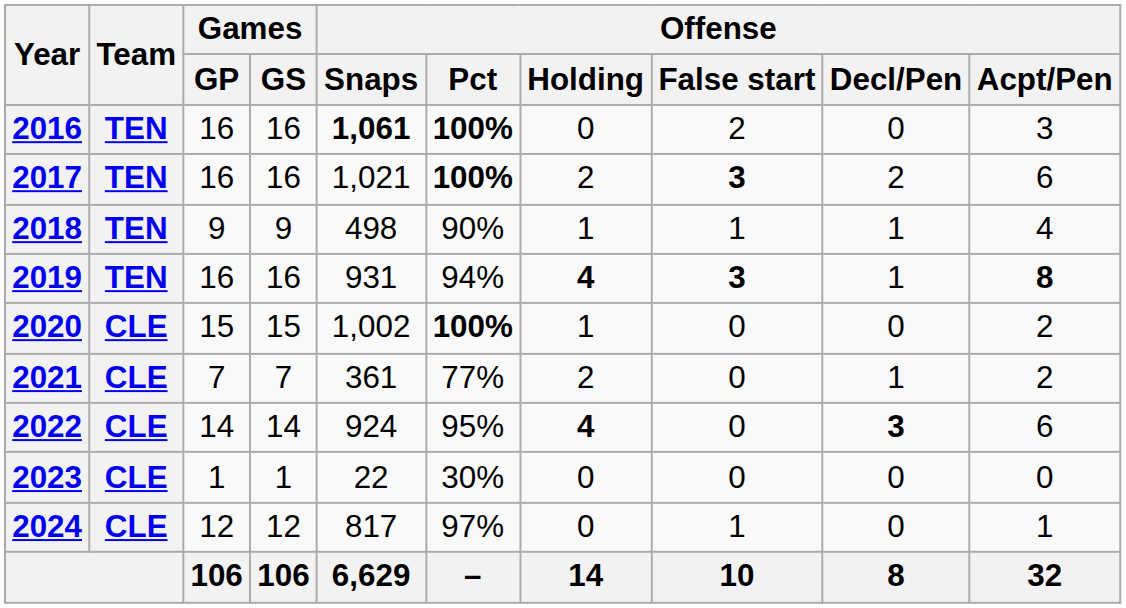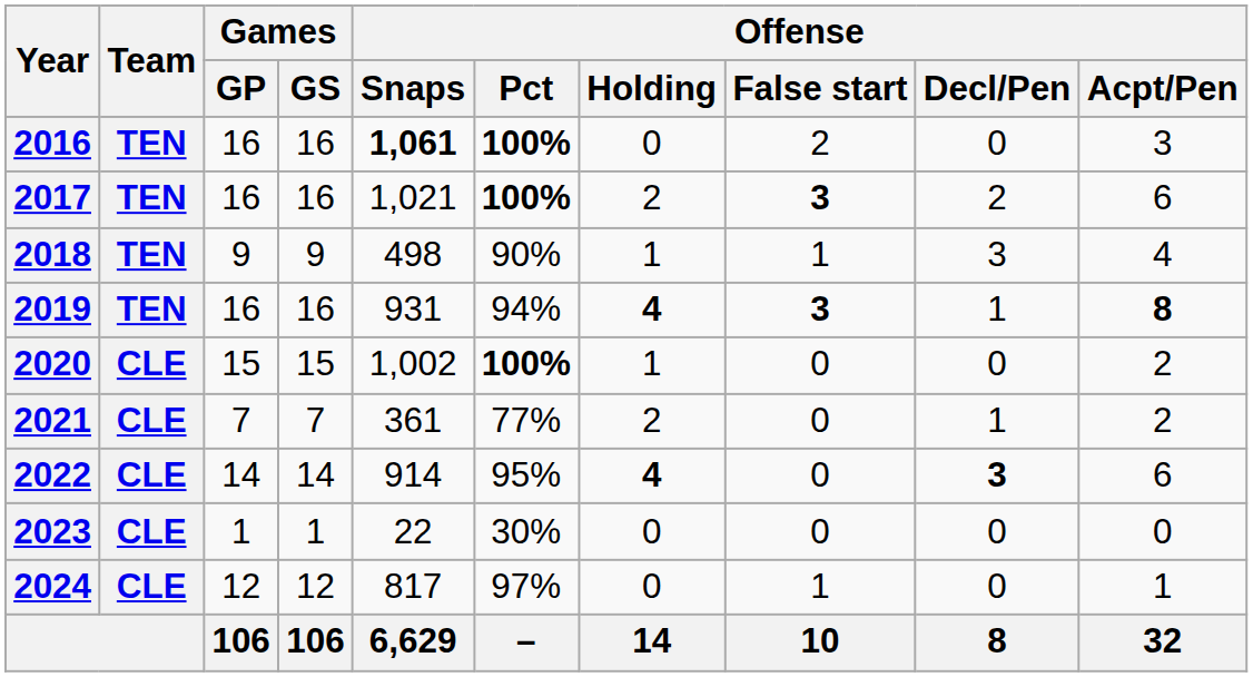 <table class="wikitable" style="text-align:center;">
 <tr>
 <th rowspan="2">Year</th>
 <th rowspan="2">Team</th>
 <th colspan="2">Games</th>
 <th colspan="8">Offense</th>
 </tr>
 <tr>
 <th>GP</th>
 <th>GS</th>
 <th>Snaps</th>
 <th>Pct</th>
 <th>Holding</th>
 <th>False start</th>
 <th>Decl/Pen</th>
 <th>Acpt/Pen</th>
 </tr>
 <tr>
 <th><a href='#'>2016</a></th>
 <th><a href='#'>TEN</a></th>
 <td>16</td>
 <td>16</td>
 <td><strong>1,061</strong></td>
 <td><strong>100%</strong></td>
 <td>0</td>
 <td>2</td>
 <td>0</td>
 <td>3</td>
 </tr>
 <tr>
 <th><a href='#'>2017</a></th>
 <th><a href='#'>TEN</a></th>
 <td>16</td>
 <td>16</td>
 <td>1,021</td>
 <td><strong>100%</strong></td>
 <td>2</td>
 <td><strong>3</strong></td>
 <td>2</td>
 <td>6</td>
 </tr>
 <tr>
 <th><a href='#'>2018</a></th>
 <th><a href='#'>TEN</a></th>
 <td>9</td>
 <td>9</td>
 <td>498</td>
 <td>90%</td>
 <td>1</td>
 <td>1</td>
-<td>1</td>
+<td>3</td>
 <td>4</td>
 </tr>
 <tr>
 <th><a href='#'>2019</a></th>
 <th><a href='#'>TEN</a></th>
 <td>16</td>
 <td>16</td>
 <td>931</td>
 <td>94%</td>
 <td><strong>4</strong></td>
 <td><strong>3</strong></td>
 <td>1</td>
 <td><strong>8</strong></td>
 </tr>
 <tr>
 <th><a href='#'>2020</a></th>
 <th><a href='#'>CLE</a></th>
 <td>15</td>
 <td>15</td>
 <td>1,002</td>
 <td><strong>100%</strong></td>
 <td>1</td>
 <td>0</td>
 <td>0</td>
 <td>2</td>
 </tr>
 <tr>
 <th><a href='#'>2021</a></th>
 <th><a href='#'>CLE</a></th>
 <td>7</td>
 <td>7</td>
 <td>361</td>
 <td>77%</td>
 <td>2</td>
 <td>0</td>
 <td>1</td>
 <td>2</td>
 </tr>
 <tr>
 <th><a href='#'>2022</a></th>
 <th><a href='#'>CLE</a></th>
 <td>14</td>
 <td>14</td>
-<td>924</td>
+<td>914</td>
 <td>95%</td>
 <td><strong>4</strong></td>
 <td>0</td>
 <td><strong>3</strong></td>
 <td>6</td>
 </tr>
 <tr>
 <th><a href='#'>2023</a></th>
 <th><a href='#'>CLE</a></th>
 <td>1</td>
 <td>1</td>
 <td>22</td>
 <td>30%</td>
 <td>0</td>
 <td>0</td>
 <td>0</td>
 <td>0</td>
 </tr>
 <tr>
 <th><a href='#'>2024</a></th>
 <th><a href='#'>CLE</a></th>
 <td>12</td>
 <td>12</td>
 <td>817</td>
 <td>97%</td>
 <td>0</td>
 <td>1</td>
 <td>0</td>
 <td>1</td>
 </tr>
 <tr>
 <th colspan="2"></th>
 <th>106</th>
 <th>106</th>
 <th>6,629</th>
 <th>–</th>
 <th>14</th>
 <th>10</th>
 <th>8</th>
 <th>32</th>
 </tr>
 </table>
